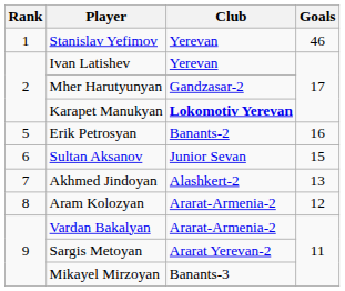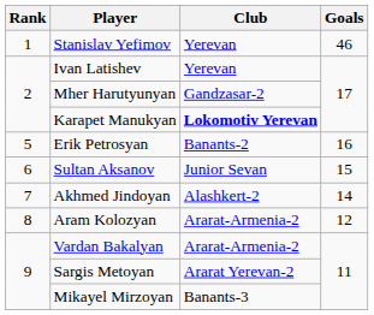 <table class="wikitable" style="text-align:center">
 <tr>
 <th>Rank</th>
 <th>Player</th>
 <th>Club</th>
 <th>Goals</th>
 </tr>
 <tr>
 <td rowspan=1>1</td>
 <td align="left"> <a href='#'>Stanislav Yefimov</a></td>
 <td align="left"><a href='#'>Yerevan</a></td>
 <td rowspan=1>46</td>
 </tr>
 <tr>
 <td rowspan=3>2</td>
 <td align="left"> Ivan Latishev</td>
 <td align="left"><a href='#'>Yerevan</a></td>
 <td rowspan=3>17</td>
 </tr>
 <tr>
 <td align="left"> Mher Harutyunyan</td>
 <td align="left"><a href='#'>Gandzasar-2</a></td>
 </tr>
 <tr>
 <td align="left"> Karapet Manukyan</td>
 <td align="left"><strong><a href='#'>Lokomotiv Yerevan</a></strong></td>
 </tr>
 <tr>
 <td rowspan=1>5</td>
 <td align="left"> Erik Petrosyan</td>
 <td align="left"><a href='#'>Banants-2</a></td>
 <td rowspan=1>16</td>
 </tr>
 <tr>
 <td rowspan=1>6</td>
 <td align="left"> <a href='#'>Sultan Aksanov</a></td>
 <td align="left"><a href='#'>Junior Sevan</a></td>
 <td rowspan=1>15</td>
 </tr>
 <tr>
 <td rowspan=1>7</td>
 <td align="left"> Akhmed Jindoyan</td>
 <td align="left"><a href='#'>Alashkert-2</a></td>
-<td rowspan=1>13</td>
+<td rowspan=1>14</td>
 </tr>
 <tr>
 <td rowspan=1>8</td>
 <td align="left"> Aram Kolozyan</td>
 <td align="left"><a href='#'>Ararat-Armenia-2</a></td>
 <td rowspan=1>12</td>
 </tr>
 <tr>
 <td rowspan=3>9</td>
 <td align="left"> <a href='#'>Vardan Bakalyan</a></td>
 <td align="left"><a href='#'>Ararat-Armenia-2</a></td>
 <td rowspan=3>11</td>
 </tr>
 <tr>
 <td align="left"> Sargis Metoyan</td>
 <td align="left"><a href='#'>Ararat Yerevan-2</a></td>
 </tr>
 <tr>
 <td align="left"> Mikayel Mirzoyan</td>
 <td align="left">Banants-3</td>
 </tr>
 </table>
